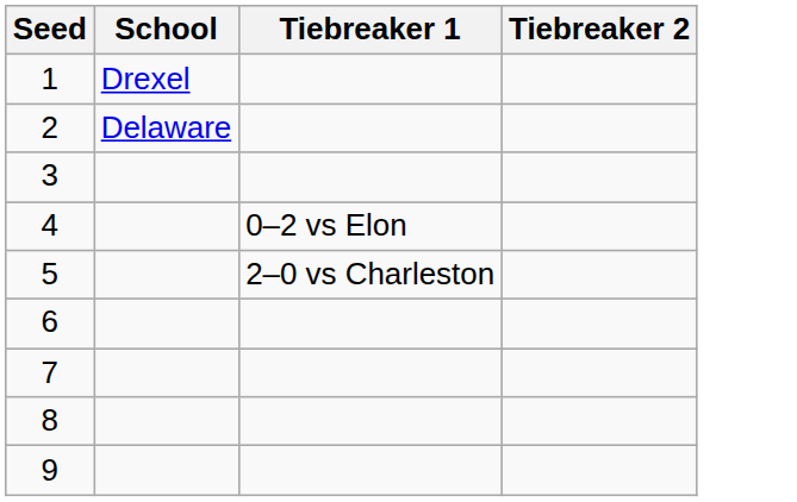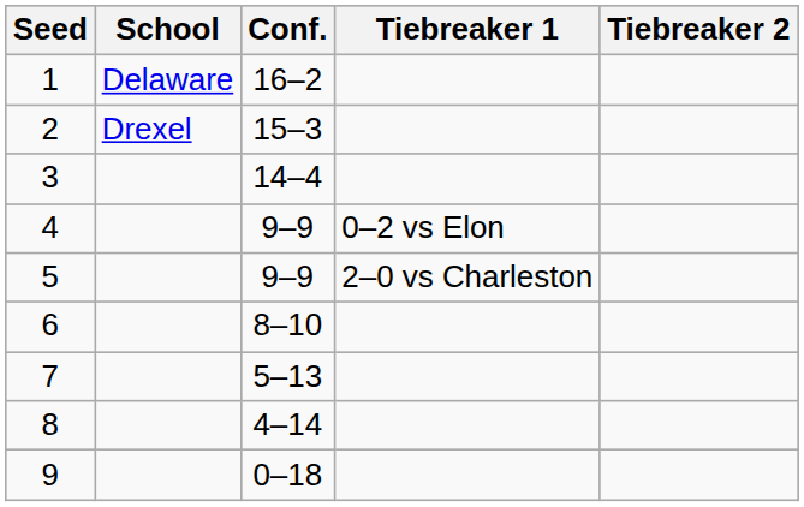 <table class="wikitable" style="text-align:center">
 <tr>
 <th>Seed</th>
 <th>School</th>
+<th>Conf.</th>
 <th>Tiebreaker 1</th>
 <th>Tiebreaker 2</th>
 </tr>
 <tr>
 <td>1</td>
-<td align=left><a href='#'>Drexel</a></td>
+<td align=left><a href='#'>Delaware</a></td>
+<td>16–2</td>
 <td align=left></td>
 <td align=left></td>
 </tr>
 <tr>
 <td>2</td>
-<td align=left><a href='#'>Delaware</a></td>
+<td align=left><a href='#'>Drexel</a></td>
+<td>15–3</td>
 <td align=left></td>
 <td align=left></td>
 </tr>
 <tr>
 <td>3</td>
 <td align=left></td>
+<td>14–4</td>
 <td align=left></td>
 <td align=left></td>
 </tr>
 <tr>
 <td>4</td>
 <td align=left></td>
+<td>9–9</td>
 <td align=left>0–2 vs Elon</td>
 <td align=left></td>
 </tr>
 <tr>
 <td>5</td>
 <td align=left></td>
+<td>9–9</td>
 <td align=left>2–0 vs Charleston</td>
 <td align=left></td>
 </tr>
 <tr>
 <td>6</td>
 <td align=left></td>
+<td>8–10</td>
 <td align=left></td>
 <td align=left></td>
 </tr>
 <tr>
 <td>7</td>
 <td align=left></td>
+<td>5–13</td>
 <td align=left></td>
 <td align=left></td>
 </tr>
 <tr>
 <td>8</td>
 <td align=left></td>
+<td>4–14</td>
 <td align=left></td>
 <td align=left></td>
 </tr>
 <tr>
 <td>9</td>
 <td align=left></td>
+<td>0–18</td>
 <td align=left></td>
 <td align=left></td>
 </tr>
 </table>
